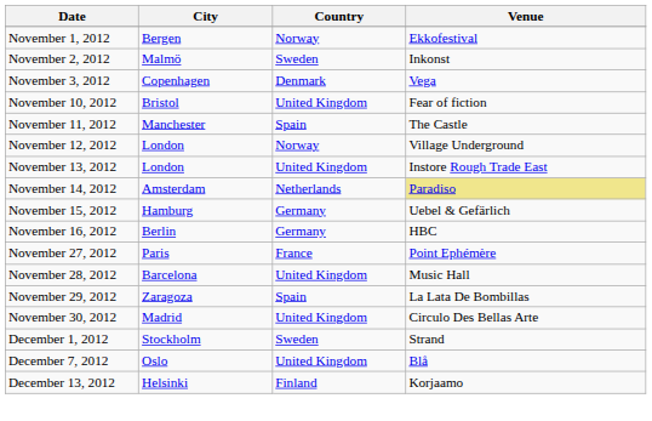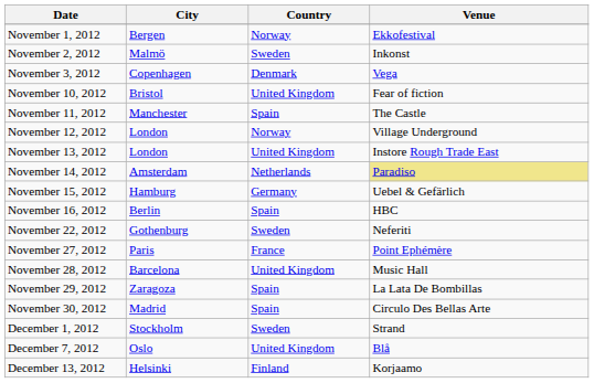 <table class="wikitable" style="text-align:left;">
 <tr>
 <th style="width:150px;">Date</th>
 <th style="width:150px;">City</th>
 <th style="width:150px;">Country</th>
 <th style="width:275px;">Venue</th>
 </tr>
 <tr style="background:#ddd;">
 </tr>
 <tr>
 <td>November 1, 2012</td>
 <td><a href='#'>Bergen</a></td>
 <td> <a href='#'>Norway</a></td>
 <td><a href='#'>Ekkofestival</a></td>
 </tr>
 <tr>
 <td>November 2, 2012</td>
 <td><a href='#'>Malmö</a></td>
 <td> <a href='#'>Sweden</a></td>
 <td>Inkonst</td>
 </tr>
 <tr>
 <td>November 3, 2012</td>
 <td><a href='#'>Copenhagen</a></td>
 <td> <a href='#'>Denmark</a></td>
 <td><a href='#'>Vega</a></td>
 </tr>
 <tr>
 <td>November 10, 2012</td>
 <td><a href='#'>Bristol</a></td>
 <td> <a href='#'>United Kingdom</a></td>
 <td>Fear of fiction</td>
 </tr>
 <tr>
 <td>November 11, 2012</td>
 <td><a href='#'>Manchester</a></td>
 <td> <a href='#'>Spain</a></td>
 <td>The Castle</td>
 </tr>
 <tr>
 <td>November 12, 2012</td>
 <td><a href='#'>London</a></td>
 <td> <a href='#'>Norway</a></td>
 <td>Village Underground</td>
 </tr>
 <tr>
 <td>November 13, 2012</td>
 <td><a href='#'>London</a></td>
 <td> <a href='#'>United Kingdom</a></td>
 <td>Instore <a href='#'>Rough Trade East</a></td>
 </tr>
 <tr>
 <td>November 14, 2012</td>
 <td><a href='#'>Amsterdam</a></td>
 <td> <a href='#'>Netherlands</a></td>
 <td style="background: khaki;"><a href='#'>Paradiso</a></td>
 </tr>
 <tr>
 <td>November 15, 2012</td>
 <td><a href='#'>Hamburg</a></td>
 <td> <a href='#'>Germany</a></td>
 <td>Uebel & Gefärlich</td>
 </tr>
 <tr>
 <td>November 16, 2012</td>
 <td><a href='#'>Berlin</a></td>
-<td> <a href='#'>Germany</a></td>
+<td> <a href='#'>Spain</a></td>
 <td>HBC</td>
+</tr>
+<tr>
+<td>November 22, 2012</td>
+<td><a href='#'>Gothenburg</a></td>
+<td> <a href='#'>Sweden</a></td>
+<td>Neferiti</td>
 </tr>
 <tr>
 <td>November 27, 2012</td>
 <td><a href='#'>Paris</a></td>
 <td> <a href='#'>France</a></td>
 <td><a href='#'>Point Ephémère</a></td>
 </tr>
 <tr>
 <td>November 28, 2012</td>
 <td><a href='#'>Barcelona</a></td>
 <td> <a href='#'>United Kingdom</a></td>
 <td>Music Hall</td>
 </tr>
 <tr>
 <td>November 29, 2012</td>
 <td><a href='#'>Zaragoza</a></td>
 <td> <a href='#'>Spain</a></td>
 <td>La Lata De Bombillas</td>
 </tr>
 <tr>
 <td>November 30, 2012</td>
 <td><a href='#'>Madrid</a></td>
-<td> <a href='#'>United Kingdom</a></td>
+<td> <a href='#'>Spain</a></td>
 <td>Circulo Des Bellas Arte</td>
 </tr>
 <tr>
 <td>December 1, 2012</td>
 <td><a href='#'>Stockholm</a></td>
 <td> <a href='#'>Sweden</a></td>
 <td>Strand</td>
 </tr>
 <tr>
 <td>December 7, 2012</td>
 <td><a href='#'>Oslo</a></td>
 <td> <a href='#'>United Kingdom</a></td>
 <td><a href='#'>Blå</a></td>
 </tr>
 <tr>
 <td>December 13, 2012</td>
 <td><a href='#'>Helsinki</a></td>
 <td> <a href='#'>Finland</a></td>
 <td>Korjaamo</td>
 </tr>
 </table>
